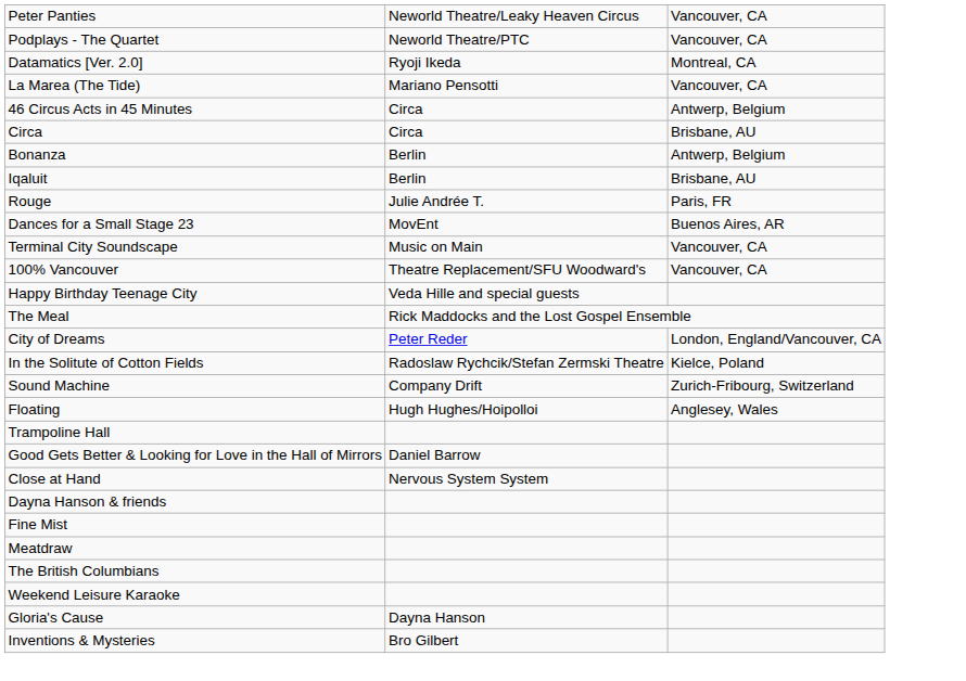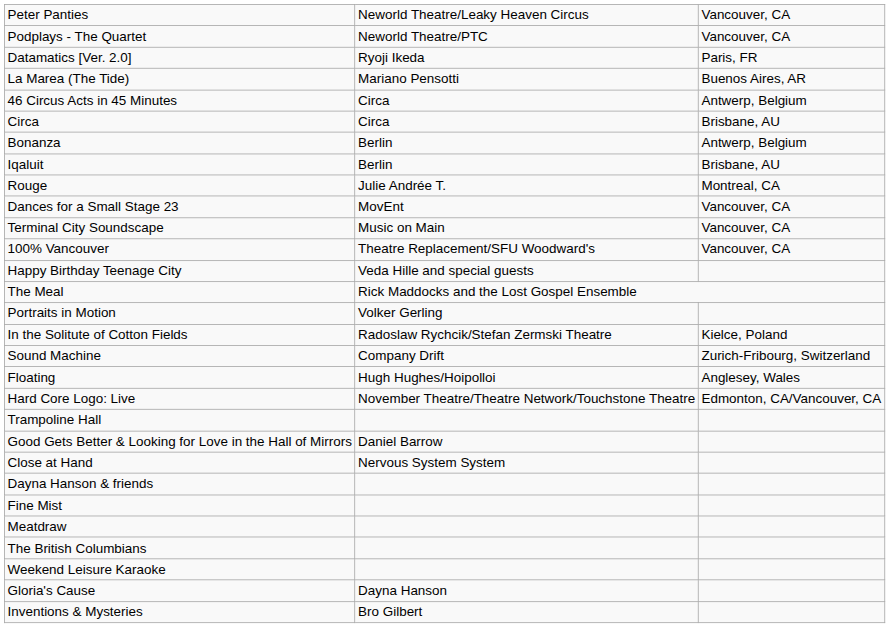 <table class="wikitable">
 <tr>
 <td>Peter Panties</td>
 <td>Neworld Theatre/Leaky Heaven Circus</td>
 <td>Vancouver, CA</td>
 </tr>
 <tr>
 <td>Podplays - The Quartet</td>
 <td>Neworld Theatre/PTC</td>
 <td>Vancouver, CA</td>
 </tr>
 <tr>
 <td>Datamatics [Ver. 2.0]</td>
 <td>Ryoji Ikeda</td>
-<td>Montreal, CA</td>
+<td>Paris, FR</td>
 </tr>
 <tr>
 <td>La Marea (The Tide)</td>
 <td>Mariano Pensotti</td>
-<td>Vancouver, CA</td>
+<td>Buenos Aires, AR</td>
 </tr>
 <tr>
 <td>46 Circus Acts in 45 Minutes</td>
 <td>Circa</td>
 <td>Antwerp, Belgium</td>
 </tr>
 <tr>
 <td>Circa</td>
 <td>Circa</td>
 <td>Brisbane, AU</td>
 </tr>
 <tr>
 <td>Bonanza</td>
 <td>Berlin</td>
 <td>Antwerp, Belgium</td>
 </tr>
 <tr>
 <td>Iqaluit</td>
 <td>Berlin</td>
 <td>Brisbane, AU</td>
 </tr>
 <tr>
 <td>Rouge</td>
 <td>Julie Andrée T.</td>
-<td>Paris, FR</td>
+<td>Montreal, CA</td>
 </tr>
 <tr>
 <td>Dances for a Small Stage 23</td>
 <td>MovEnt</td>
-<td>Buenos Aires, AR</td>
+<td>Vancouver, CA</td>
 </tr>
 <tr>
 <td>Terminal City Soundscape</td>
 <td>Music on Main</td>
 <td>Vancouver, CA</td>
 </tr>
 <tr>
 <td>100% Vancouver</td>
 <td>Theatre Replacement/SFU Woodward's</td>
 <td>Vancouver, CA</td>
 </tr>
 <tr>
 <td>Happy Birthday Teenage City</td>
 <td>Veda Hille and special guests</td>
 <td></td>
 </tr>
 <tr>
 <td>The Meal</td>
 <td colspan="2" rowspan="1">Rick Maddocks and the Lost Gospel Ensemble</td>
 </tr>
 <tr>
-<td>City of Dreams</td>
-<td><a href='#'>Peter Reder</a></td>
-<td>London, England/Vancouver, CA</td>
+<td>Portraits in Motion</td>
+<td>Volker Gerling</td>
+<td></td>
 </tr>
 <tr>
 <td>In the Solitute of Cotton Fields</td>
 <td>Radoslaw Rychcik/Stefan Zermski Theatre</td>
 <td>Kielce, Poland</td>
 </tr>
 <tr>
 <td>Sound Machine</td>
 <td>Company Drift</td>
 <td>Zurich-Fribourg, Switzerland</td>
 </tr>
 <tr>
 <td>Floating</td>
 <td>Hugh Hughes/Hoipolloi</td>
 <td>Anglesey, Wales</td>
+</tr>
+<tr>
+<td>Hard Core Logo: Live</td>
+<td>November Theatre/Theatre Network/Touchstone Theatre</td>
+<td>Edmonton, CA/Vancouver, CA</td>
 </tr>
 <tr>
 <td>Trampoline Hall</td>
 <td></td>
 <td></td>
 </tr>
 <tr>
 <td>Good Gets Better & Looking for Love in the Hall of Mirrors</td>
 <td>Daniel Barrow</td>
 <td></td>
 </tr>
 <tr>
 <td>Close at Hand</td>
 <td>Nervous System System</td>
 <td></td>
 </tr>
 <tr>
 <td>Dayna Hanson & friends</td>
 <td></td>
 <td></td>
 </tr>
 <tr>
 <td>Fine Mist</td>
 <td></td>
 <td></td>
 </tr>
 <tr>
 <td>Meatdraw</td>
 <td></td>
 <td></td>
 </tr>
 <tr>
 <td>The British Columbians</td>
 <td></td>
 <td></td>
 </tr>
 <tr>
 <td>Weekend Leisure Karaoke</td>
 <td></td>
 <td></td>
 </tr>
 <tr>
 <td>Gloria's Cause</td>
 <td>Dayna Hanson</td>
 <td></td>
 </tr>
 <tr>
 <td>Inventions & Mysteries</td>
 <td>Bro Gilbert</td>
 </tr>
 </table>
